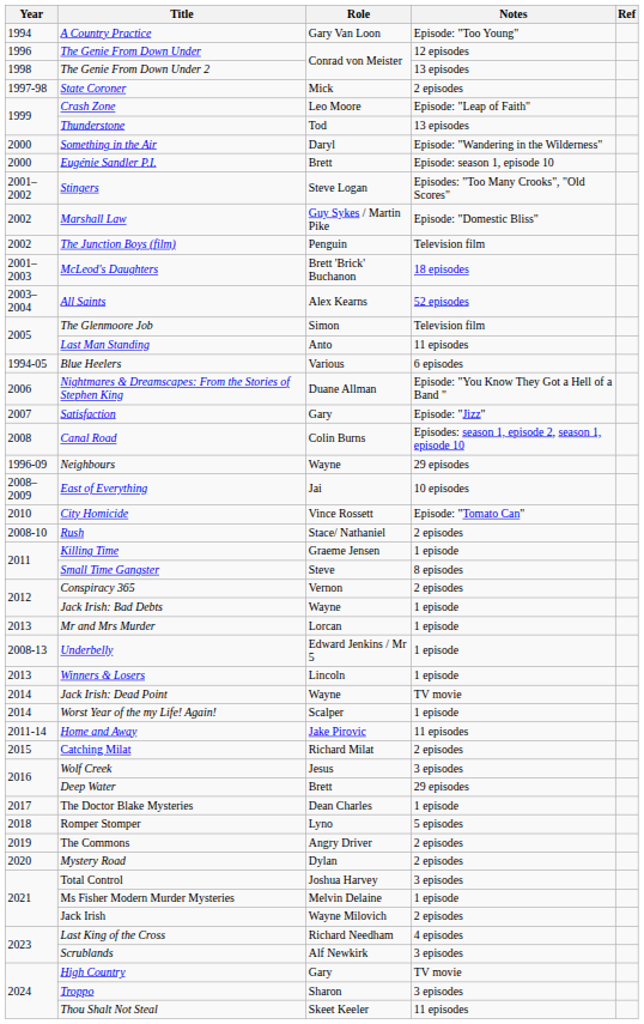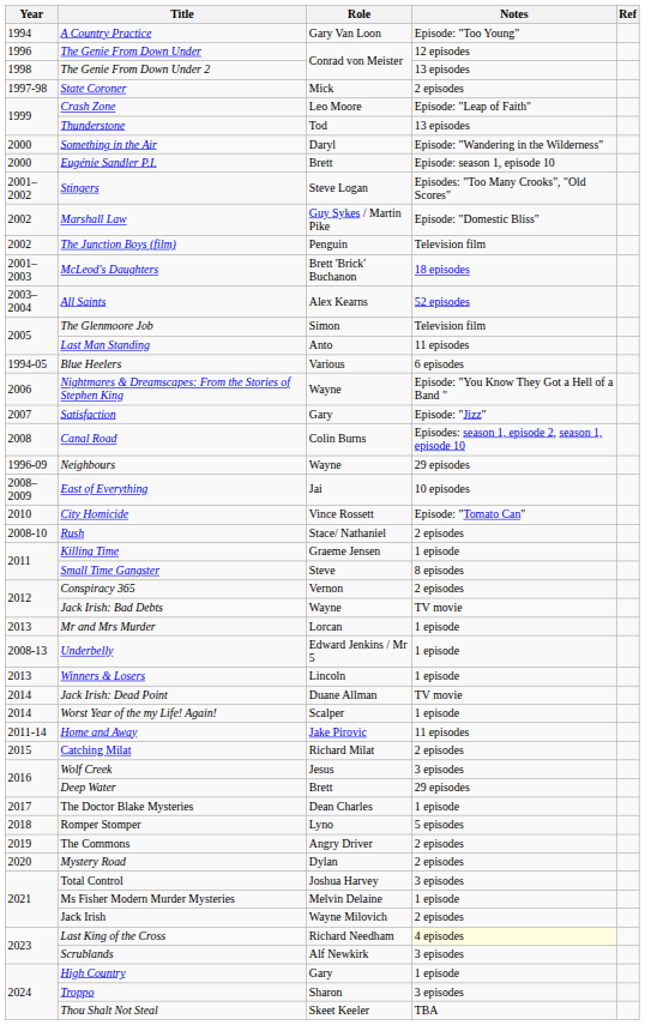 <table class="wikitable sortable">
 <tr>
 <th>Year</th>
 <th>Title</th>
 <th>Role</th>
 <th>Notes</th>
 <th>Ref</th>
 </tr>
 <tr>
 <td>1994</td>
 <td><em><a href='#'>A Country Practice</a></em></td>
 <td>Gary Van Loon</td>
 <td>Episode: "Too Young"</td>
 <td></td>
 </tr>
 <tr>
 <td>1996</td>
 <td><em><a href='#'>The Genie From Down Under</a></em></td>
 <td rowspan="2">Conrad von Meister</td>
 <td>12 episodes</td>
 <td></td>
 </tr>
 <tr>
 <td>1998</td>
 <td><em>The Genie From Down Under 2</em></td>
 <td>13 episodes</td>
 <td></td>
 </tr>
 <tr>
 <td>1997-98</td>
 <td><a href='#'><em>State Coroner</em></a></td>
 <td>Mick</td>
 <td>2 episodes</td>
 <td></td>
 </tr>
 <tr>
 <td rowspan="2">1999</td>
 <td><em><a href='#'>Crash Zone</a></em></td>
 <td>Leo Moore</td>
 <td>Episode: "Leap of Faith"</td>
 <td></td>
 </tr>
 <tr>
 <td><em><a href='#'>Thunderstone</a></em></td>
 <td>Tod</td>
 <td>13 episodes</td>
 <td></td>
 </tr>
 <tr>
 <td>2000</td>
 <td><em><a href='#'>Something in the Air</a></em></td>
 <td>Daryl</td>
 <td>Episode: "Wandering in the Wilderness"</td>
 <td></td>
 </tr>
 <tr>
 <td>2000</td>
 <td><em><a href='#'>Eugénie Sandler P.I.</a></em></td>
 <td>Brett</td>
 <td>Episode: season 1, episode 10</td>
 <td></td>
 </tr>
 <tr>
 <td>2001–2002</td>
 <td><em><a href='#'>Stingers</a></em></td>
 <td>Steve Logan</td>
 <td>Episodes: "Too Many Crooks", "Old Scores"</td>
 <td></td>
 </tr>
 <tr>
 <td>2002</td>
 <td><em><a href='#'>Marshall Law</a></em></td>
 <td><a href='#'>Guy Sykes</a> / Martin Pike</td>
 <td>Episode: "Domestic Bliss"</td>
 <td></td>
 </tr>
 <tr>
 <td>2002</td>
 <td><em><a href='#'>The Junction Boys (film)</a></em></td>
 <td>Penguin</td>
 <td>Television film</td>
 <td></td>
 </tr>
 <tr>
 <td>2001–2003</td>
 <td><em><a href='#'>McLeod's Daughters</a></em></td>
 <td>Brett 'Brick' Buchanon</td>
 <td><a href='#'>18 episodes</a></td>
 <td></td>
 </tr>
 <tr>
 <td>2003–2004</td>
 <td><em><a href='#'>All Saints</a></em></td>
 <td>Alex Kearns</td>
 <td><a href='#'>52 episodes</a></td>
 <td></td>
 </tr>
 <tr>
 <td rowspan="2">2005</td>
 <td><em>The Glenmoore Job</em></td>
 <td>Simon</td>
 <td>Television film</td>
 <td></td>
 </tr>
 <tr>
 <td><em><a href='#'>Last Man Standing</a></em></td>
 <td>Anto</td>
 <td>11 episodes</td>
 <td></td>
 </tr>
 <tr>
 <td>1994-05</td>
 <td><em>Blue Heelers</em></td>
 <td>Various</td>
 <td>6 episodes</td>
 <td></td>
 </tr>
 <tr>
 <td>2006</td>
 <td><em><a href='#'>Nightmares & Dreamscapes: From the Stories of Stephen King</a></em></td>
-<td>Duane Allman</td>
+<td>Wayne</td>
 <td>Episode: "You Know They Got a Hell of a Band "</td>
 <td></td>
 </tr>
 <tr>
 <td>2007</td>
 <td><em><a href='#'>Satisfaction</a></em></td>
 <td>Gary</td>
 <td>Episode: "<a href='#'>Jizz</a>"</td>
 <td></td>
 </tr>
 <tr>
 <td>2008</td>
 <td><em><a href='#'>Canal Road</a></em></td>
 <td>Colin Burns</td>
 <td>Episodes: <a href='#'>season 1, episode 2</a>, <a href='#'>season 1, episode 10</a></td>
 <td></td>
 </tr>
 <tr>
 <td>1996-09</td>
 <td><em>Neighbours</em></td>
 <td>Wayne</td>
 <td>29 episodes</td>
 <td></td>
 </tr>
 <tr>
 <td>2008–2009</td>
 <td><em><a href='#'>East of Everything</a></em></td>
 <td>Jai</td>
 <td>10 episodes</td>
 <td></td>
 </tr>
 <tr>
 <td>2010</td>
 <td><em><a href='#'>City Homicide</a></em></td>
 <td>Vince Rossett</td>
 <td>Episode: "<a href='#'>Tomato Can</a>"</td>
 <td></td>
 </tr>
 <tr>
 <td>2008-10</td>
 <td><em><a href='#'>Rush</a></em></td>
 <td>Stace/ Nathaniel</td>
 <td>2 episodes</td>
 <td></td>
 </tr>
 <tr>
 <td rowspan="2">2011</td>
 <td><em><a href='#'>Killing Time</a></em></td>
 <td>Graeme Jensen</td>
 <td>1 episode</td>
 <td></td>
 </tr>
 <tr>
 <td><em><a href='#'>Small Time Gangster</a></em></td>
 <td>Steve</td>
 <td>8 episodes</td>
 <td></td>
 </tr>
 <tr>
 <td rowspan="2">2012</td>
 <td><em>Conspiracy 365</em></td>
 <td>Vernon</td>
 <td>2 episodes</td>
 <td></td>
 </tr>
 <tr>
 <td><em>Jack Irish: Bad Debts</em></td>
 <td>Wayne</td>
-<td>1 episode</td>
+<td>TV movie</td>
 <td></td>
 </tr>
 <tr>
 <td>2013</td>
 <td><em>Mr and Mrs Murder</em></td>
 <td>Lorcan</td>
 <td>1 episode</td>
 <td></td>
 </tr>
 <tr>
 <td>2008-13</td>
 <td><a href='#'><em>Underbelly</em></a></td>
 <td>Edward Jenkins / Mr 5</td>
 <td>1 episode</td>
 <td></td>
 </tr>
 <tr>
 <td>2013</td>
 <td><em><a href='#'>Winners & Losers</a></em></td>
 <td>Lincoln</td>
 <td>1 episode</td>
 <td></td>
 </tr>
 <tr>
 <td>2014</td>
 <td><em>Jack Irish: Dead Point</em></td>
-<td>Wayne</td>
+<td>Duane Allman</td>
 <td>TV movie</td>
 <td></td>
 </tr>
 <tr>
 <td>2014</td>
 <td><em>Worst Year of the my Life! Again!</em></td>
 <td>Scalper</td>
 <td>1 episode</td>
 <td></td>
 </tr>
 <tr>
 <td>2011-14</td>
 <td><em><a href='#'>Home and Away</a></em></td>
 <td><a href='#'>Jake Pirovic</a></td>
 <td>11 episodes</td>
 <td></td>
 </tr>
 <tr>
 <td>2015</td>
 <td><a href='#'>Catching Milat</a></td>
 <td>Richard Milat</td>
 <td>2 episodes</td>
 <td></td>
 </tr>
 <tr>
 <td rowspan="2">2016</td>
 <td><em>Wolf Creek</em></td>
 <td>Jesus</td>
 <td>3 episodes</td>
 <td></td>
 </tr>
 <tr>
 <td><em>Deep Water</em></td>
 <td>Brett</td>
 <td>29 episodes</td>
 <td></td>
 </tr>
 <tr>
 <td>2017</td>
 <td>The Doctor Blake Mysteries</td>
 <td>Dean Charles</td>
 <td>1 episode</td>
 <td></td>
 </tr>
 <tr>
 <td>2018</td>
 <td>Romper Stomper</td>
 <td>Lyno</td>
 <td>5 episodes</td>
 <td></td>
 </tr>
 <tr>
 <td>2019</td>
 <td>The Commons</td>
 <td>Angry Driver</td>
 <td>2 episodes</td>
 <td></td>
 </tr>
 <tr>
 <td>2020</td>
 <td><em>Mystery Road</em></td>
 <td>Dylan</td>
 <td>2 episodes</td>
 <td></td>
 </tr>
 <tr>
 <td rowspan="3">2021</td>
 <td>Total Control</td>
 <td>Joshua Harvey</td>
 <td>3 episodes</td>
 <td></td>
 </tr>
 <tr>
 <td>Ms Fisher Modern Murder Mysteries</td>
 <td>Melvin Delaine</td>
 <td>1 episode</td>
 <td></td>
 </tr>
 <tr>
 <td>Jack Irish</td>
 <td>Wayne Milovich</td>
 <td>2 episodes</td>
 <td></td>
 </tr>
 <tr>
 <td rowspan="2">2023</td>
 <td><em>Last King of the Cross</em></td>
 <td>Richard Needham</td>
-<td>4 episodes</td>
+<td style="background: lightyellow;">4 episodes</td>
 <td></td>
 </tr>
 <tr>
 <td><em>Scrublands</em></td>
 <td>Alf Newkirk</td>
 <td>3 episodes</td>
 <td></td>
 </tr>
 <tr>
 <td rowspan="3">2024</td>
 <td><a href='#'><em>High Country</em></a></td>
 <td>Gary</td>
-<td>TV movie</td>
+<td>1 episode</td>
 <td></td>
 </tr>
 <tr>
 <td><a href='#'><em>Troppo</em></a></td>
 <td>Sharon</td>
 <td>3 episodes</td>
 <td></td>
 </tr>
 <tr>
 <td><em>Thou Shalt Not Steal</em></td>
 <td>Skeet Keeler</td>
-<td>11 episodes</td>
+<td>TBA</td>
 <td></td>
 </tr>
 </table>
